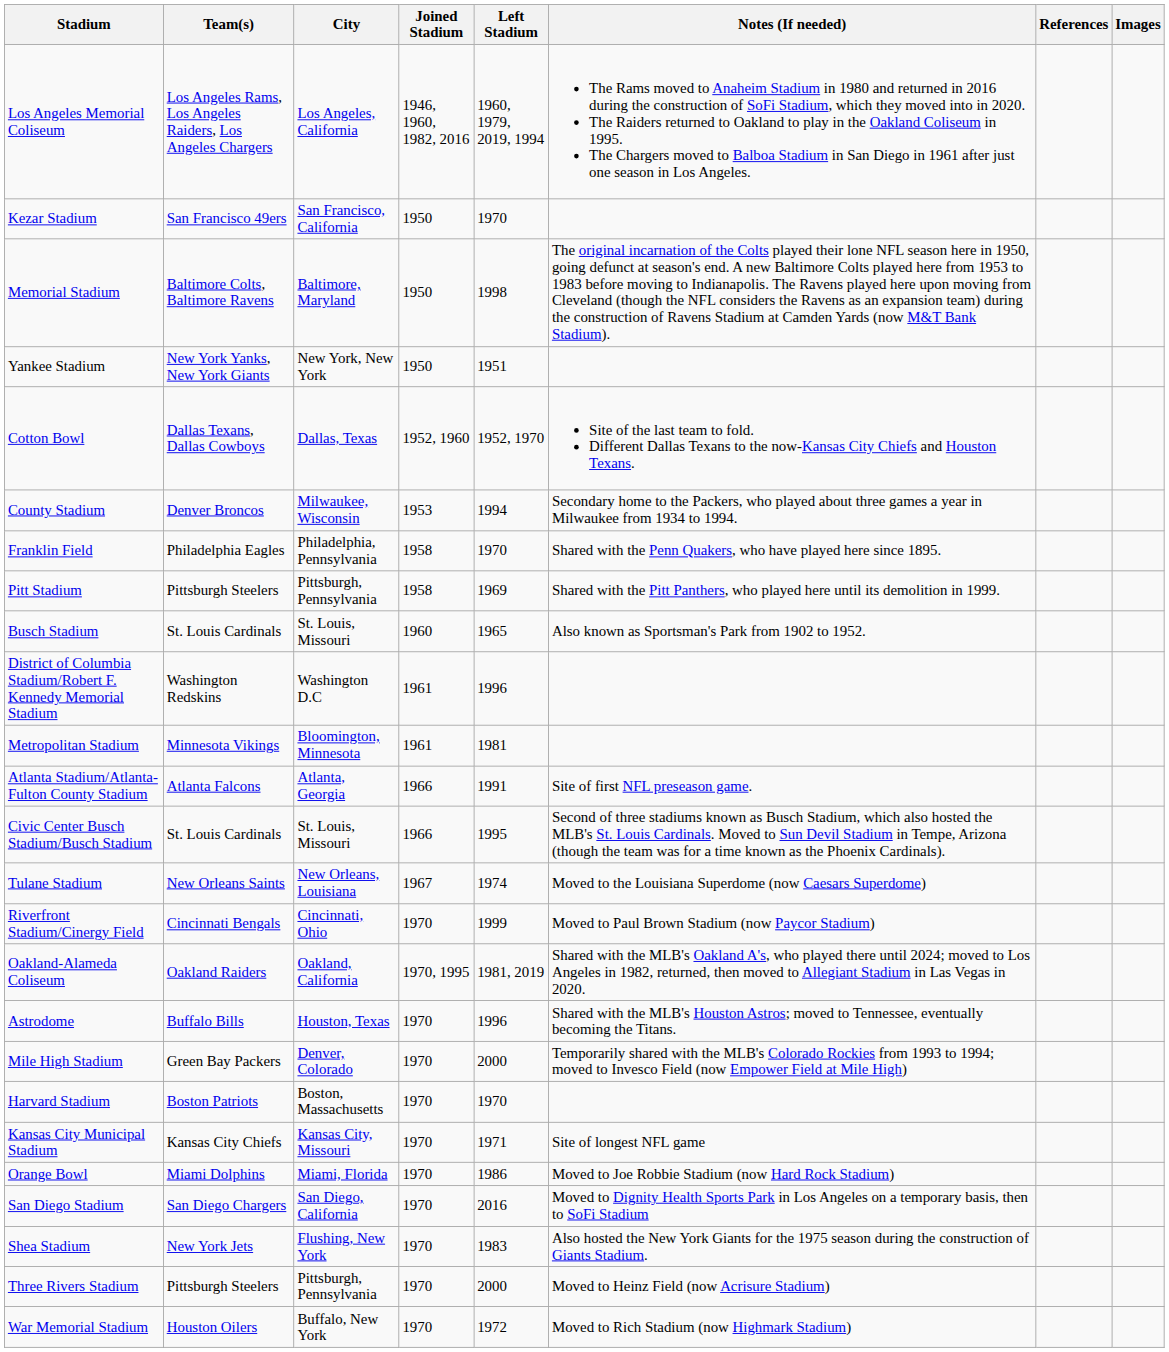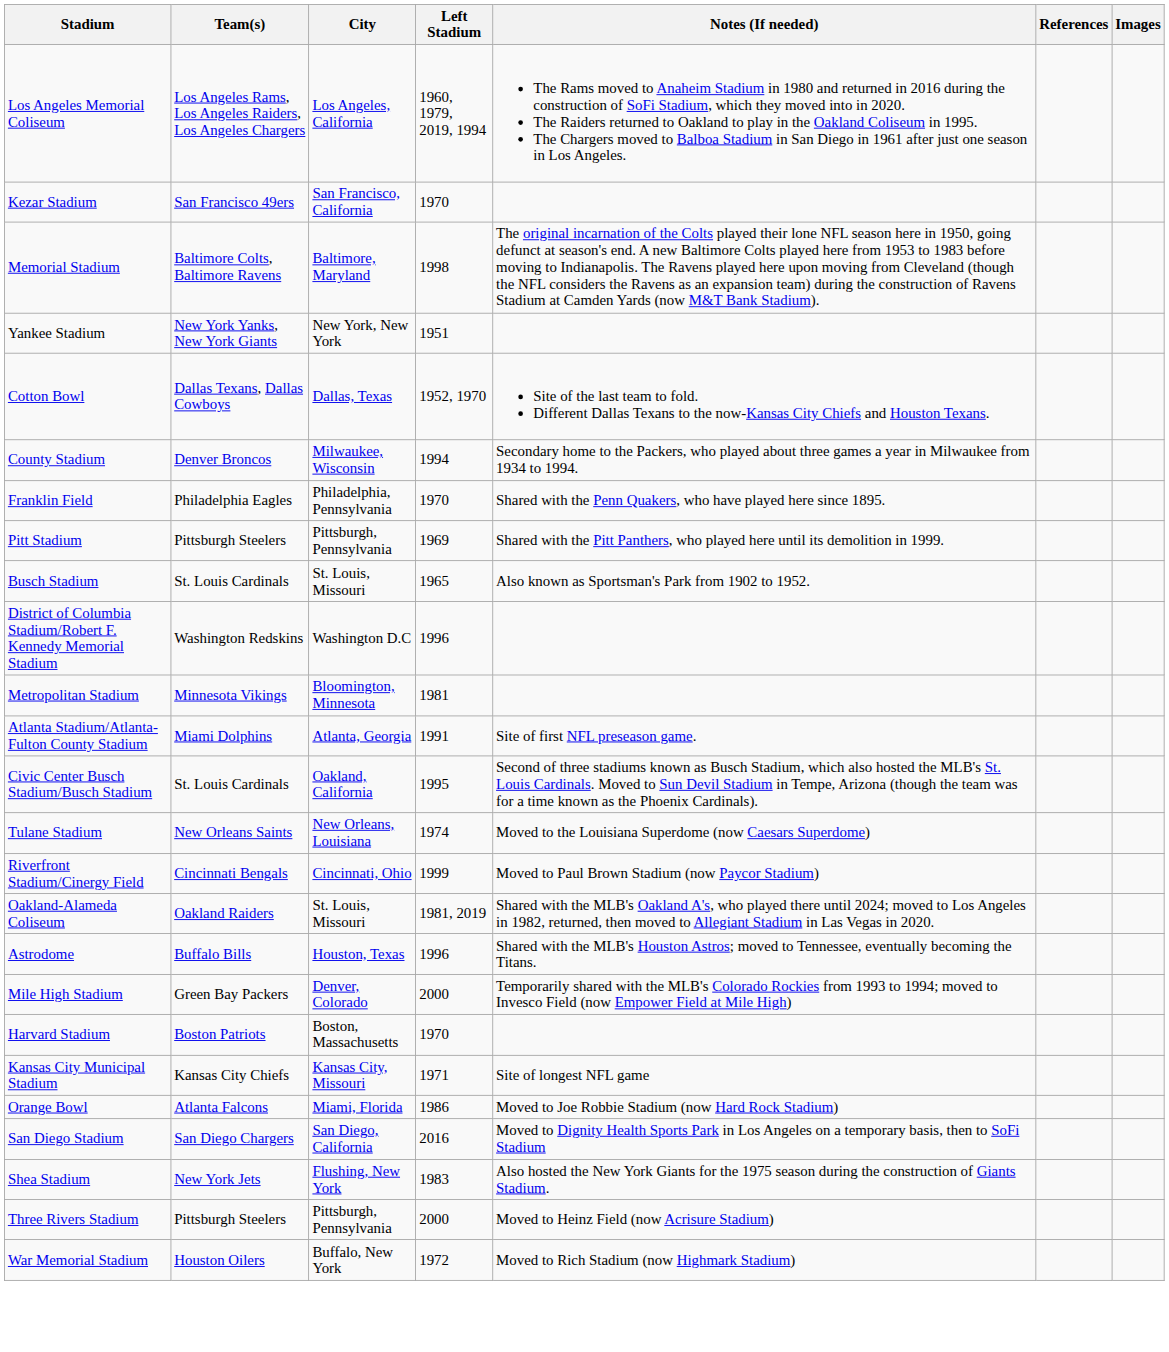 <table class="wikitable sortable">
 <tr>
 <th>Stadium</th>
 <th>Team(s)</th>
 <th>City</th>
-<th>Joined Stadium</th>
 <th>Left Stadium</th>
 <th>Notes (If needed)</th>
 <th>References</th>
 <th>Images</th>
 </tr>
 <tr>
 <td><a href='#'>Los Angeles Memorial Coliseum</a></td>
 <td><a href='#'>Los Angeles Rams</a>, <a href='#'>Los Angeles Raiders</a>, <a href='#'>Los Angeles Chargers</a></td>
 <td><a href='#'>Los Angeles, California</a></td>
-<td>1946, 1960, 1982, 2016</td>
 <td>1960, 1979, 2019, 1994</td>
 <td><br><ul><li>The Rams moved to <a href='#'>Anaheim Stadium</a> in 1980 and returned in 2016 during the construction of <a href='#'>SoFi Stadium</a>, which they moved into in 2020.</li><li>The Raiders returned to Oakland to play in the <a href='#'>Oakland Coliseum</a> in 1995.</li><li>The Chargers moved to <a href='#'>Balboa Stadium</a> in San Diego in 1961 after just one season in Los Angeles.</li></ul></td>
 <td></td>
 <td></td>
 </tr>
 <tr>
 <td><a href='#'>Kezar Stadium</a></td>
 <td><a href='#'>San Francisco 49ers</a></td>
 <td><a href='#'>San Francisco, California</a></td>
-<td>1950</td>
 <td>1970</td>
 <td></td>
 <td></td>
 <td></td>
 </tr>
 <tr>
 <td><a href='#'>Memorial Stadium</a></td>
 <td><a href='#'>Baltimore Colts</a>, <a href='#'>Baltimore Ravens</a></td>
 <td><a href='#'>Baltimore, Maryland</a></td>
-<td>1950</td>
 <td>1998</td>
 <td>The <a href='#'>original incarnation of the Colts</a> played their lone NFL season here in 1950, going defunct at season's end. A new Baltimore Colts played here from 1953 to 1983 before moving to Indianapolis. The Ravens played here upon moving from Cleveland (though the NFL considers the Ravens as an expansion team) during the construction of Ravens Stadium at Camden Yards (now <a href='#'>M&T Bank Stadium</a>).</td>
 <td></td>
 <td></td>
 </tr>
 <tr>
 <td>Yankee Stadium</td>
 <td><a href='#'>New York Yanks</a>, <a href='#'>New York Giants</a></td>
 <td>New York, New York</td>
-<td>1950</td>
 <td>1951</td>
 <td></td>
 <td></td>
 <td></td>
 </tr>
 <tr>
 <td><a href='#'>Cotton Bowl</a></td>
 <td><a href='#'>Dallas Texans</a>, <a href='#'>Dallas Cowboys</a></td>
 <td><a href='#'>Dallas, Texas</a></td>
-<td>1952, 1960</td>
 <td>1952, 1970</td>
 <td><br><ul><li>Site of the last team to fold.</li><li>Different Dallas Texans to the now-<a href='#'>Kansas City Chiefs</a> and <a href='#'>Houston Texans</a>.</li></ul></td>
 <td></td>
 <td></td>
 </tr>
 <tr>
 <td><a href='#'>County Stadium</a></td>
 <td><a href='#'>Denver Broncos</a></td>
 <td><a href='#'>Milwaukee, Wisconsin</a></td>
-<td>1953</td>
 <td>1994</td>
 <td>Secondary home to the Packers, who played about three games a year in Milwaukee from 1934 to 1994.</td>
 <td></td>
 <td></td>
 </tr>
 <tr>
 <td><a href='#'>Franklin Field</a></td>
 <td>Philadelphia Eagles</td>
 <td>Philadelphia, Pennsylvania</td>
-<td>1958</td>
 <td>1970</td>
 <td>Shared with the <a href='#'>Penn Quakers</a>, who have played here since 1895.</td>
 <td></td>
 <td></td>
 </tr>
 <tr>
 <td><a href='#'>Pitt Stadium</a></td>
 <td>Pittsburgh Steelers</td>
 <td>Pittsburgh, Pennsylvania</td>
-<td>1958</td>
 <td>1969</td>
 <td>Shared with the <a href='#'>Pitt Panthers</a>, who played here until its demolition in 1999.</td>
 <td></td>
 <td></td>
 </tr>
 <tr>
 <td><a href='#'>Busch Stadium</a></td>
 <td>St. Louis Cardinals</td>
 <td>St. Louis, Missouri</td>
-<td>1960</td>
 <td>1965</td>
 <td>Also known as Sportsman's Park from 1902 to 1952.</td>
 <td></td>
 <td></td>
 </tr>
 <tr>
 <td><a href='#'>District of Columbia Stadium/Robert F. Kennedy Memorial Stadium</a></td>
 <td>Washington Redskins</td>
 <td>Washington D.C</td>
-<td>1961</td>
 <td>1996</td>
 <td></td>
 <td></td>
 <td></td>
 </tr>
 <tr>
 <td><a href='#'>Metropolitan Stadium</a></td>
 <td><a href='#'>Minnesota Vikings</a></td>
 <td><a href='#'>Bloomington, Minnesota</a></td>
-<td>1961</td>
 <td>1981</td>
 <td></td>
 <td></td>
 <td></td>
 </tr>
 <tr>
 <td><a href='#'>Atlanta Stadium/Atlanta-Fulton County Stadium</a></td>
-<td><a href='#'>Atlanta Falcons</a></td>
+<td><a href='#'>Miami Dolphins</a></td>
 <td><a href='#'>Atlanta, Georgia</a></td>
-<td>1966</td>
 <td>1991</td>
 <td>Site of first <a href='#'>NFL preseason game</a>.</td>
 <td></td>
 <td></td>
 </tr>
 <tr>
 <td><a href='#'>Civic Center Busch Stadium/Busch Stadium</a></td>
 <td>St. Louis Cardinals</td>
-<td>St. Louis, Missouri</td>
-<td>1966</td>
+<td><a href='#'>Oakland, California</a></td>
 <td>1995</td>
 <td>Second of three stadiums known as Busch Stadium, which also hosted the MLB's <a href='#'>St. Louis Cardinals</a>. Moved to <a href='#'>Sun Devil Stadium</a> in Tempe, Arizona (though the team was for a time known as the Phoenix Cardinals).</td>
 <td></td>
 <td></td>
 </tr>
 <tr>
 <td><a href='#'>Tulane Stadium</a></td>
 <td><a href='#'>New Orleans Saints</a></td>
 <td><a href='#'>New Orleans, Louisiana</a></td>
-<td>1967</td>
 <td>1974</td>
 <td>Moved to the Louisiana Superdome (now <a href='#'>Caesars Superdome</a>)</td>
 <td></td>
 <td></td>
 </tr>
 <tr>
 <td><a href='#'>Riverfront Stadium/Cinergy Field</a></td>
 <td><a href='#'>Cincinnati Bengals</a></td>
 <td><a href='#'>Cincinnati, Ohio</a></td>
-<td>1970</td>
 <td>1999</td>
 <td>Moved to Paul Brown Stadium (now <a href='#'>Paycor Stadium</a>)</td>
 <td></td>
 <td></td>
 </tr>
 <tr>
 <td><a href='#'>Oakland-Alameda Coliseum</a></td>
 <td><a href='#'>Oakland Raiders</a></td>
-<td><a href='#'>Oakland, California</a></td>
-<td>1970, 1995</td>
+<td>St. Louis, Missouri</td>
 <td>1981, 2019</td>
 <td>Shared with the MLB's <a href='#'>Oakland A's</a>, who played there until 2024; moved to Los Angeles in 1982, returned, then moved to <a href='#'>Allegiant Stadium</a> in Las Vegas in 2020.</td>
 <td></td>
 <td></td>
 </tr>
 <tr>
 <td><a href='#'>Astrodome</a></td>
 <td><a href='#'>Buffalo Bills</a></td>
 <td><a href='#'>Houston, Texas</a></td>
-<td>1970</td>
 <td>1996</td>
 <td>Shared with the MLB's <a href='#'>Houston Astros</a>; moved to Tennessee, eventually becoming the Titans.</td>
 <td></td>
 <td></td>
 </tr>
 <tr>
 <td><a href='#'>Mile High Stadium</a></td>
 <td>Green Bay Packers</td>
 <td><a href='#'>Denver, Colorado</a></td>
-<td>1970</td>
 <td>2000</td>
 <td>Temporarily shared with the MLB's <a href='#'>Colorado Rockies</a> from 1993 to 1994; moved to Invesco Field (now <a href='#'>Empower Field at Mile High</a>)</td>
 <td></td>
 <td></td>
 </tr>
 <tr>
 <td><a href='#'>Harvard Stadium</a></td>
 <td><a href='#'>Boston Patriots</a></td>
 <td>Boston, Massachusetts</td>
 <td>1970</td>
-<td>1970</td>
 <td></td>
 <td></td>
 <td></td>
 </tr>
 <tr>
 <td><a href='#'>Kansas City Municipal Stadium</a></td>
 <td>Kansas City Chiefs</td>
 <td><a href='#'>Kansas City, Missouri</a></td>
-<td>1970</td>
 <td>1971</td>
 <td>Site of longest NFL game</td>
 <td></td>
 <td></td>
 </tr>
 <tr>
 <td><a href='#'>Orange Bowl</a></td>
-<td><a href='#'>Miami Dolphins</a></td>
+<td><a href='#'>Atlanta Falcons</a></td>
 <td><a href='#'>Miami, Florida</a></td>
-<td>1970</td>
 <td>1986</td>
 <td>Moved to Joe Robbie Stadium (now <a href='#'>Hard Rock Stadium</a>)</td>
 <td></td>
 <td></td>
 </tr>
 <tr>
 <td><a href='#'>San Diego Stadium</a></td>
 <td><a href='#'>San Diego Chargers</a></td>
 <td><a href='#'>San Diego, California</a></td>
-<td>1970</td>
 <td>2016</td>
 <td>Moved to <a href='#'>Dignity Health Sports Park</a> in Los Angeles on a temporary basis, then to <a href='#'>SoFi Stadium</a></td>
 <td></td>
 <td></td>
 </tr>
 <tr>
 <td><a href='#'>Shea Stadium</a></td>
 <td><a href='#'>New York Jets</a></td>
 <td><a href='#'>Flushing, New York</a></td>
-<td>1970</td>
 <td>1983</td>
 <td>Also hosted the New York Giants for the 1975 season during the construction of <a href='#'>Giants Stadium</a>.</td>
 <td></td>
 <td></td>
 </tr>
 <tr>
 <td><a href='#'>Three Rivers Stadium</a></td>
 <td>Pittsburgh Steelers</td>
 <td>Pittsburgh, Pennsylvania</td>
-<td>1970</td>
 <td>2000</td>
 <td>Moved to Heinz Field (now <a href='#'>Acrisure Stadium</a>)</td>
 <td></td>
 <td></td>
 </tr>
 <tr>
 <td><a href='#'>War Memorial Stadium</a></td>
 <td><a href='#'>Houston Oilers</a></td>
 <td>Buffalo, New York</td>
-<td>1970</td>
 <td>1972</td>
 <td>Moved to Rich Stadium (now <a href='#'>Highmark Stadium</a>)</td>
 <td></td>
 <td></td>
 </tr>
 </table>
